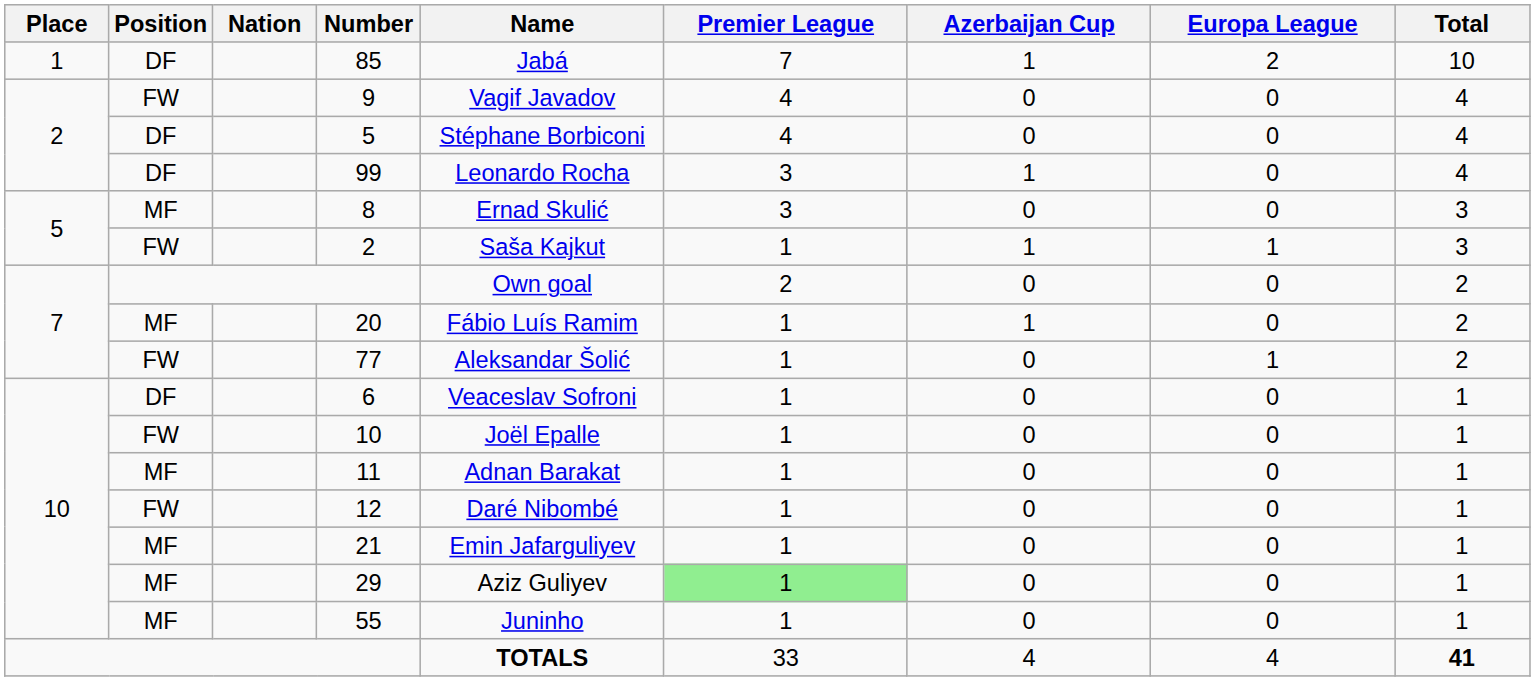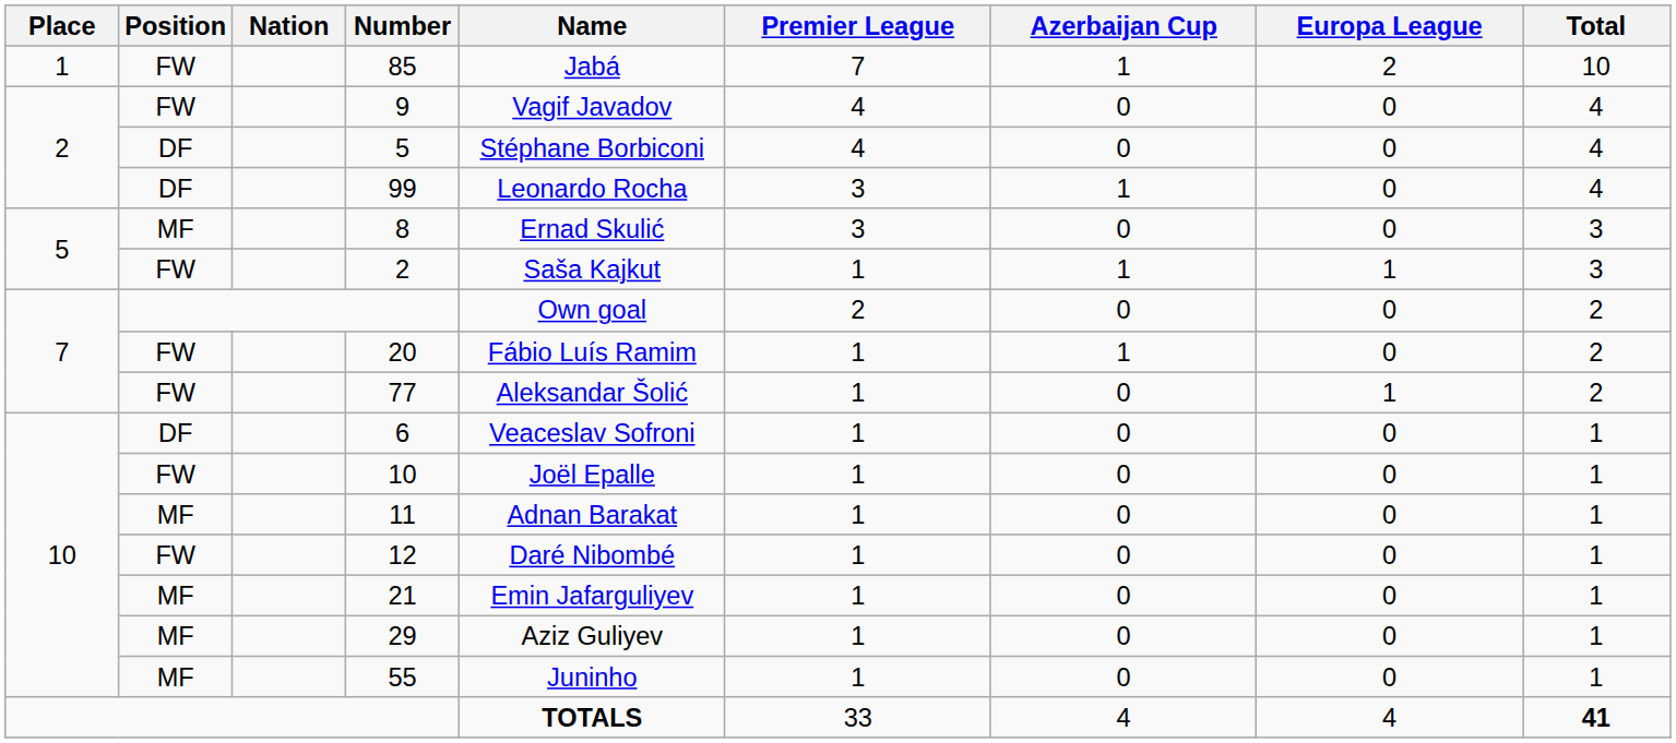 <table class="wikitable" style="font-size: 95%; text-align: center;">
 <tr>
 <th width=60>Place</th>
 <th width=60>Position</th>
 <th width=60>Nation</th>
 <th width=60>Number</th>
 <th width=150>Name</th>
 <th width=150><a href='#'>Premier League</a></th>
 <th width=150><a href='#'>Azerbaijan Cup</a></th>
 <th width=150><a href='#'>Europa League</a></th>
 <th width=80>Total</th>
 </tr>
 <tr>
 <td>1</td>
-<td>DF</td>
+<td>FW</td>
 <td></td>
 <td>85</td>
 <td><a href='#'>Jabá</a></td>
 <td>7</td>
 <td>1</td>
 <td>2</td>
 <td>10</td>
 </tr>
 <tr>
 <td rowspan="3">2</td>
 <td>FW</td>
 <td></td>
 <td>9</td>
 <td><a href='#'>Vagif Javadov</a></td>
 <td>4</td>
 <td>0</td>
 <td>0</td>
 <td>4</td>
 </tr>
 <tr>
 <td>DF</td>
 <td></td>
 <td>5</td>
 <td><a href='#'>Stéphane Borbiconi</a></td>
 <td>4</td>
 <td>0</td>
 <td>0</td>
 <td>4</td>
 </tr>
 <tr>
 <td>DF</td>
 <td></td>
 <td>99</td>
 <td><a href='#'>Leonardo Rocha</a></td>
 <td>3</td>
 <td>1</td>
 <td>0</td>
 <td>4</td>
 </tr>
 <tr>
 <td rowspan="2">5</td>
 <td>MF</td>
 <td></td>
 <td>8</td>
 <td><a href='#'>Ernad Skulić</a></td>
 <td>3</td>
 <td>0</td>
 <td>0</td>
 <td>3</td>
 </tr>
 <tr>
 <td>FW</td>
 <td></td>
 <td>2</td>
 <td><a href='#'>Saša Kajkut</a></td>
 <td>1</td>
 <td>1</td>
 <td>1</td>
 <td>3</td>
 </tr>
 <tr>
 <td rowspan="3">7</td>
 <td colspan="3"></td>
 <td><a href='#'>Own goal</a></td>
 <td>2</td>
 <td>0</td>
 <td>0</td>
 <td>2</td>
 </tr>
 <tr>
-<td>MF</td>
+<td>FW</td>
 <td></td>
 <td>20</td>
 <td><a href='#'>Fábio Luís Ramim</a></td>
 <td>1</td>
 <td>1</td>
 <td>0</td>
 <td>2</td>
 </tr>
 <tr>
 <td>FW</td>
 <td></td>
 <td>77</td>
 <td><a href='#'>Aleksandar Šolić</a></td>
 <td>1</td>
 <td>0</td>
 <td>1</td>
 <td>2</td>
 </tr>
 <tr>
 <td rowspan="7">10</td>
 <td>DF</td>
 <td></td>
 <td>6</td>
 <td><a href='#'>Veaceslav Sofroni</a></td>
 <td>1</td>
 <td>0</td>
 <td>0</td>
 <td>1</td>
 </tr>
 <tr>
 <td>FW</td>
 <td></td>
 <td>10</td>
 <td><a href='#'>Joël Epalle</a></td>
 <td>1</td>
 <td>0</td>
 <td>0</td>
 <td>1</td>
 </tr>
 <tr>
 <td>MF</td>
 <td></td>
 <td>11</td>
 <td><a href='#'>Adnan Barakat</a></td>
 <td>1</td>
 <td>0</td>
 <td>0</td>
 <td>1</td>
 </tr>
 <tr>
 <td>FW</td>
 <td></td>
 <td>12</td>
 <td><a href='#'>Daré Nibombé</a></td>
 <td>1</td>
 <td>0</td>
 <td>0</td>
 <td>1</td>
 </tr>
 <tr>
 <td>MF</td>
 <td></td>
 <td>21</td>
 <td><a href='#'>Emin Jafarguliyev</a></td>
 <td>1</td>
 <td>0</td>
 <td>0</td>
 <td>1</td>
 </tr>
 <tr>
 <td>MF</td>
 <td></td>
 <td>29</td>
 <td>Aziz Guliyev</td>
-<td style="background: lightgreen;">1</td>
+<td>1</td>
 <td>0</td>
 <td>0</td>
 <td>1</td>
 </tr>
 <tr>
 <td>MF</td>
 <td></td>
 <td>55</td>
 <td><a href='#'>Juninho</a></td>
 <td>1</td>
 <td>0</td>
 <td>0</td>
 <td>1</td>
 </tr>
 <tr>
 <td colspan="4"></td>
 <td><strong>TOTALS</strong></td>
 <td>33</td>
 <td>4</td>
 <td>4</td>
 <td><strong>41</strong></td>
 </tr>
 </table>
